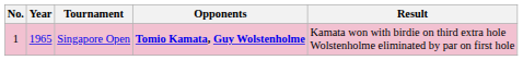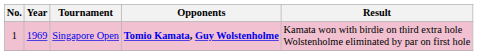 <table class="wikitable" style="font-size:95%;">
 <tr>
 <th>No.</th>
 <th>Year</th>
 <th>Tournament</th>
 <th>Opponents</th>
 <th>Result</th>
 </tr>
 <tr style="background:#F2C1D1;">
 <td align=center>1</td>
-<td><a href='#'>1965</a></td>
+<td><a href='#'>1969</a></td>
 <td><a href='#'>Singapore Open</a></td>
 <td><strong> <a href='#'>Tomio Kamata</a>,  <a href='#'>Guy Wolstenholme</a></strong></td>
 <td>Kamata won with birdie on third extra hole<br>Wolstenholme eliminated by par on first hole</td>
 </tr>
 </table>
